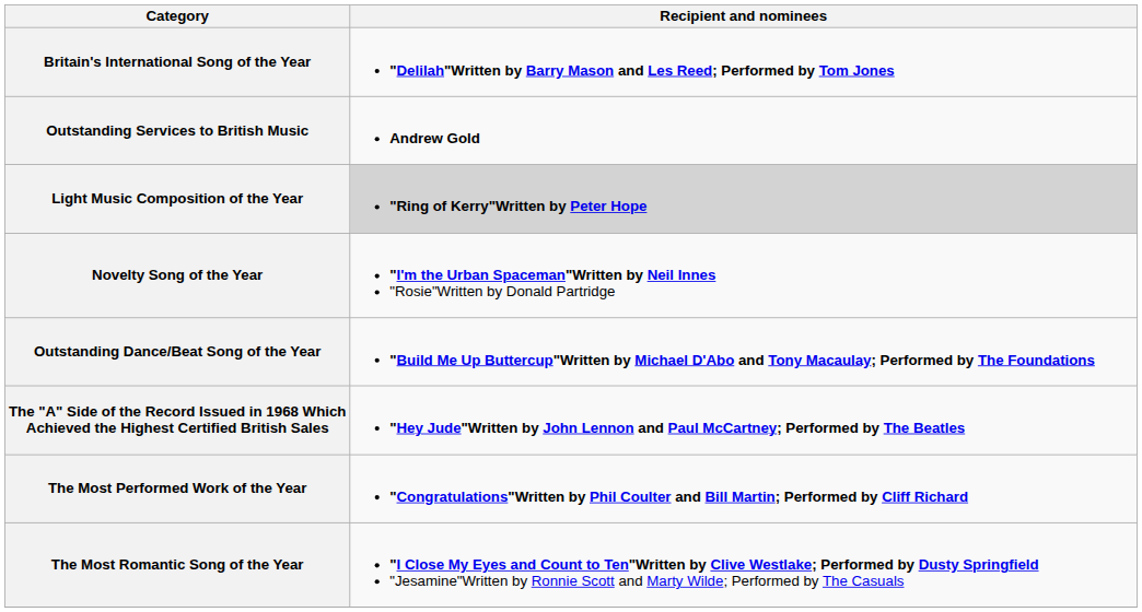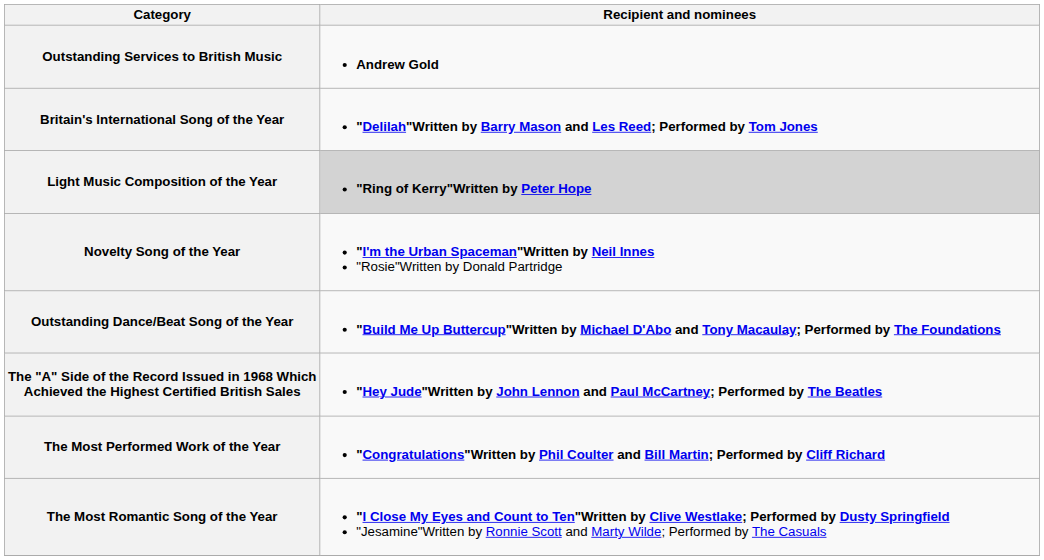 <table class="wikitable">
 <tr>
 <th width="25%">Category</th>
 <th width="57%">Recipient and nominees</th>
 </tr>
 <tr>
+<th scope="row">Outstanding Services to British Music</th>
+<td><br><ul><li><strong>Andrew Gold</strong></li></ul></td>
+</tr>
+<tr>
 <th scope="row">Britain's International Song of the Year</th>
 <td><br><ul><li><strong>"<a href='#'>Delilah</a>"Written by <a href='#'>Barry Mason</a> and <a href='#'>Les Reed</a>; Performed by <a href='#'>Tom Jones</a></strong></li></ul></td>
-</tr>
-<tr>
-<th scope="row">Outstanding Services to British Music</th>
-<td><br><ul><li><strong>Andrew Gold</strong></li></ul></td>
 </tr>
 <tr>
 <th scope="row">Light Music Composition of the Year</th>
 <td style="background: lightgrey;"><br><ul><li><strong>"Ring of Kerry"Written by <a href='#'>Peter Hope</a></strong></li></ul></td>
 </tr>
 <tr>
 <th scope="row">Novelty Song of the Year</th>
 <td><br><ul><li><strong>"<a href='#'>I'm the Urban Spaceman</a>"Written by <a href='#'>Neil Innes</a></strong></li><li>"Rosie"Written by Donald Partridge</li></ul></td>
 </tr>
 <tr>
 <th scope="row">Outstanding Dance/Beat Song of the Year</th>
 <td><br><ul><li><strong>"<a href='#'>Build Me Up Buttercup</a>"Written by <a href='#'>Michael D'Abo</a> and <a href='#'>Tony Macaulay</a>; Performed by <a href='#'>The Foundations</a></strong></li></ul></td>
 </tr>
 <tr>
 <th scope="row">The "A" Side of the Record Issued in 1968 Which Achieved the Highest Certified British Sales</th>
 <td><br><ul><li><strong>"<a href='#'>Hey Jude</a>"Written by <a href='#'>John Lennon</a> and <a href='#'>Paul McCartney</a>; Performed by <a href='#'>The Beatles</a></strong></li></ul></td>
 </tr>
 <tr>
 <th scope="row">The Most Performed Work of the Year</th>
 <td><br><ul><li><strong>"<a href='#'>Congratulations</a>"Written by <a href='#'>Phil Coulter</a> and <a href='#'>Bill Martin</a>; Performed by <a href='#'>Cliff Richard</a></strong></li></ul></td>
 </tr>
 <tr>
 <th scope="row">The Most Romantic Song of the Year</th>
 <td><br><ul><li><strong>"<a href='#'>I Close My Eyes and Count to Ten</a>"Written by <a href='#'>Clive Westlake</a>; Performed by <a href='#'>Dusty Springfield</a></strong></li><li>"Jesamine"Written by <a href='#'>Ronnie Scott</a> and <a href='#'>Marty Wilde</a>; Performed by <a href='#'>The Casuals</a></li></ul></td>
 </tr>
 <tr>
 </tr>
 </table>
